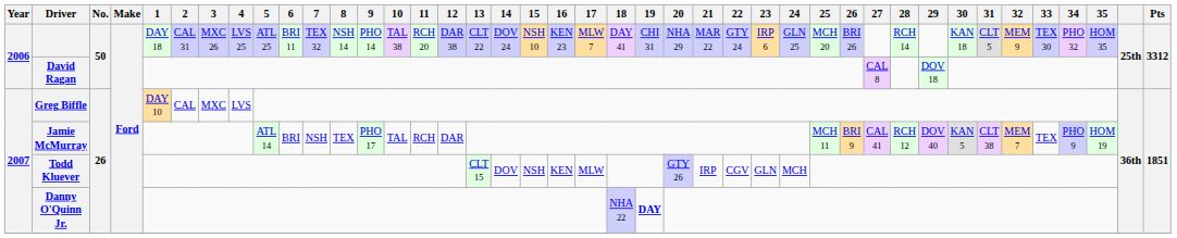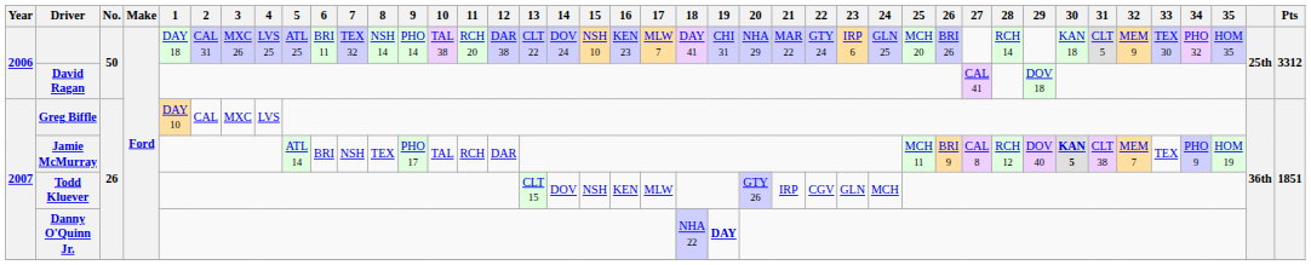 <table class="wikitable" style="text-align:center; font-size:75%">
 <tr>
 <th>Year</th>
 <th>Driver</th>
 <th>No.</th>
 <th>Make</th>
 <th>1</th>
 <th>2</th>
 <th>3</th>
 <th>4</th>
 <th>5</th>
 <th>6</th>
 <th>7</th>
 <th>8</th>
 <th>9</th>
 <th>10</th>
 <th>11</th>
 <th>12</th>
 <th>13</th>
 <th>14</th>
 <th>15</th>
 <th>16</th>
 <th>17</th>
 <th>18</th>
 <th>19</th>
 <th>20</th>
 <th>21</th>
 <th>22</th>
 <th>23</th>
 <th>24</th>
 <th>25</th>
 <th>26</th>
 <th>27</th>
 <th>28</th>
 <th>29</th>
 <th>30</th>
 <th>31</th>
 <th>32</th>
 <th>33</th>
 <th>34</th>
 <th>35</th>
 <th></th>
 <th>Pts</th>
 </tr>
 <tr>
 <th rowspan=2><a href='#'>2006</a></th>
 <th></th>
 <th rowspan=2>50</th>
 <th rowspan=6><a href='#'>Ford</a></th>
 <td style="background:#DFFFDF;"><a href='#'>DAY</a><br><small>18</small></td>
 <td style="background:#CFCFFF;"><a href='#'>CAL</a><br><small>31</small></td>
 <td style="background:#CFCFFF;"><a href='#'>MXC</a><br><small>26</small></td>
 <td style="background:#CFCFFF;"><a href='#'>LVS</a><br><small>25</small></td>
 <td style="background:#CFCFFF;"><a href='#'>ATL</a><br><small>25</small></td>
 <td style="background:#DFFFDF;"><a href='#'>BRI</a><br><small>11</small></td>
 <td style="background:#CFCFFF;"><a href='#'>TEX</a><br><small>32</small></td>
 <td style="background:#DFFFDF;"><a href='#'>NSH</a><br><small>14</small></td>
 <td style="background:#DFFFDF;"><a href='#'>PHO</a><br><small>14</small></td>
 <td style="background:#EFCFFF;"><a href='#'>TAL</a><br><small>38</small></td>
 <td style="background:#DFFFDF;"><a href='#'>RCH</a><br><small>20</small></td>
 <td style="background:#CFCFFF;"><a href='#'>DAR</a><br><small>38</small></td>
 <td style="background:#CFCFFF;"><a href='#'>CLT</a><br><small>22</small></td>
 <td style="background:#CFCFFF;"><a href='#'>DOV</a><br><small>24</small></td>
 <td style="background:#FFDF9F;"><a href='#'>NSH</a><br><small>10</small></td>
 <td style="background:#CFCFFF;"><a href='#'>KEN</a><br><small>23</small></td>
 <td style="background:#FFDF9F;"><a href='#'>MLW</a><br><small>7</small></td>
 <td style="background:#EFCFFF;"><a href='#'>DAY</a><br><small>41</small></td>
 <td style="background:#CFCFFF;"><a href='#'>CHI</a><br><small>31</small></td>
 <td style="background:#CFCFFF;"><a href='#'>NHA</a><br><small>29</small></td>
 <td style="background:#CFCFFF;"><a href='#'>MAR</a><br><small>22</small></td>
 <td style="background:#CFCFFF;"><a href='#'>GTY</a><br><small>24</small></td>
 <td style="background:#FFDF9F;"><a href='#'>IRP</a><br><small>6</small></td>
 <td style="background:#CFCFFF;"><a href='#'>GLN</a><br><small>25</small></td>
 <td style="background:#DFFFDF;"><a href='#'>MCH</a><br><small>20</small></td>
 <td style="background:#CFCFFF;"><a href='#'>BRI</a><br><small>26</small></td>
 <td></td>
 <td style="background:#DFFFDF;"><a href='#'>RCH</a><br><small>14</small></td>
 <td></td>
 <td style="background:#DFFFDF;"><a href='#'>KAN</a><br><small>18</small></td>
 <td style="background:#DFDFDF;"><a href='#'>CLT</a><br><small>5</small></td>
 <td style="background:#FFDF9F;"><a href='#'>MEM</a><br><small>9</small></td>
 <td style="background:#CFCFFF;"><a href='#'>TEX</a><br><small>30</small></td>
 <td style="background:#EFCFFF;"><a href='#'>PHO</a><br><small>32</small></td>
 <td style="background:#CFCFFF;"><a href='#'>HOM</a><br><small>35</small></td>
 <th rowspan=2>25th</th>
 <th rowspan=2>3312</th>
 </tr>
 <tr>
 <th><a href='#'>David Ragan</a></th>
 <td colspan=26></td>
-<td style="background:#EFCFFF;"><a href='#'>CAL</a><br><small>8</small></td>
+<td style="background:#EFCFFF;"><a href='#'>CAL</a><br><small>41</small></td>
 <td></td>
 <td style="background:#DFFFDF;"><a href='#'>DOV</a><br><small>18</small></td>
 <td colspan=6></td>
 </tr>
 <tr>
 <th rowspan=4><a href='#'>2007</a></th>
 <th><a href='#'>Greg Biffle</a></th>
 <th rowspan=4>26</th>
 <td style="background:#FFDF9F;"><a href='#'>DAY</a><br><small>10</small></td>
 <td><a href='#'>CAL</a></td>
 <td><a href='#'>MXC</a></td>
 <td><a href='#'>LVS</a></td>
 <td colspan=31></td>
 <th rowspan=4>36th</th>
 <th rowspan=4>1851</th>
 </tr>
 <tr>
 <th><a href='#'>Jamie McMurray</a></th>
 <td colspan=4></td>
 <td style="background:#DFFFDF;"><a href='#'>ATL</a><br><small>14</small></td>
 <td><a href='#'>BRI</a></td>
 <td><a href='#'>NSH</a></td>
 <td><a href='#'>TEX</a></td>
 <td style="background:#DFFFDF;"><a href='#'>PHO</a><br><small>17</small></td>
 <td><a href='#'>TAL</a></td>
 <td><a href='#'>RCH</a></td>
 <td><a href='#'>DAR</a></td>
 <td colspan=12></td>
 <td style="background:#DFFFDF;"><a href='#'>MCH</a><br><small>11</small></td>
 <td style="background:#FFDF9F;"><a href='#'>BRI</a><br><small>9</small></td>
-<td style="background:#EFCFFF;"><a href='#'>CAL</a><br><small>41</small></td>
+<td style="background:#EFCFFF;"><a href='#'>CAL</a><br><small>8</small></td>
 <td style="background:#DFFFDF;"><a href='#'>RCH</a><br><small>12</small></td>
 <td style="background:#EFCFFF;"><a href='#'>DOV</a><br><small>40</small></td>
-<td style="background:#DFDFDF;"><a href='#'>KAN</a><br><small>5</small></td>
+<td style="background:#DFDFDF;"><strong><a href='#'>KAN</a><br><small>5</small></strong></td>
 <td style="background:#EFCFFF;"><a href='#'>CLT</a><br><small>38</small></td>
 <td style="background:#FFDF9F;"><a href='#'>MEM</a><br><small>7</small></td>
 <td><a href='#'>TEX</a></td>
 <td style="background:#CFCFFF;"><a href='#'>PHO</a><br><small>9</small></td>
 <td style="background:#DFFFDF;"><a href='#'>HOM</a><br><small>19</small></td>
 </tr>
 <tr>
 <th><a href='#'>Todd Kluever</a></th>
 <td colspan=12></td>
 <td style="background:#DFFFDF;"><a href='#'>CLT</a><br><small>15</small></td>
 <td><a href='#'>DOV</a></td>
 <td><a href='#'>NSH</a></td>
 <td><a href='#'>KEN</a></td>
 <td><a href='#'>MLW</a></td>
 <td colspan=2></td>
 <td style="background:#CFCFFF;"><a href='#'>GTY</a><br><small>26</small></td>
 <td><a href='#'>IRP</a></td>
 <td><a href='#'>CGV</a></td>
 <td><a href='#'>GLN</a></td>
 <td><a href='#'>MCH</a></td>
 <td colspan=11></td>
 </tr>
 <tr>
 <th><a href='#'>Danny O'Quinn Jr.</a></th>
 <td colspan=17></td>
 <td style="background:#CFCFFF;"><a href='#'>NHA</a><br><small>22</small></td>
 <td><strong><a href='#'>DAY</a></strong></td>
 <td colspan=16></td>
 </tr>
 <tr>
 </tr>
 </table>
